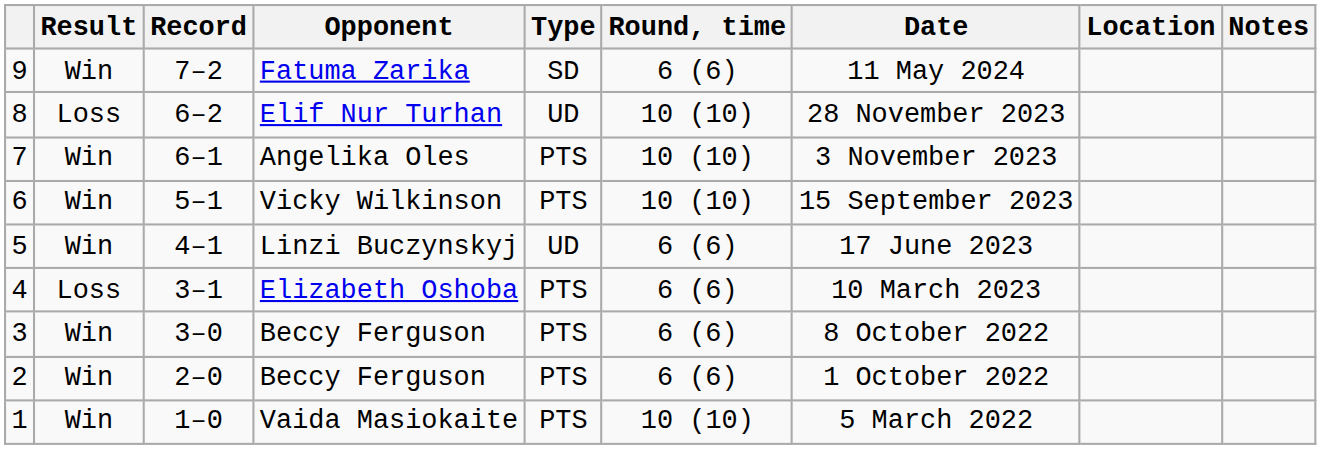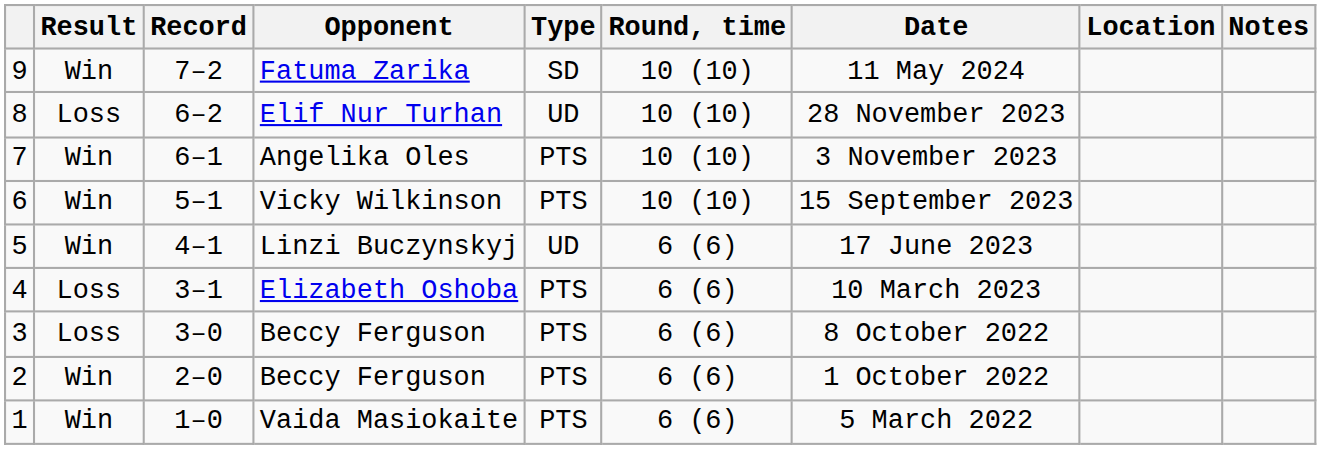 <table class="wikitable" style="text-align:center">
 <tr>
 <th></th>
 <th>Result</th>
 <th>Record</th>
 <th>Opponent</th>
 <th>Type</th>
 <th>Round, time</th>
 <th>Date</th>
 <th>Location</th>
 <th>Notes</th>
 </tr>
 <tr>
 <td>9</td>
 <td>Win</td>
 <td>7–2</td>
 <td align=left><a href='#'>Fatuma Zarika</a></td>
 <td>SD</td>
-<td>6 (6)</td>
+<td>10 (10)</td>
 <td>11 May 2024</td>
 <td align=left></td>
 <td align=left></td>
 </tr>
 <tr>
 <td>8</td>
 <td>Loss</td>
 <td>6–2</td>
 <td align=left><a href='#'>Elif Nur Turhan</a></td>
 <td>UD</td>
 <td>10 (10)</td>
 <td>28 November 2023</td>
 <td align=left></td>
 <td align=left></td>
 </tr>
 <tr>
 <td>7</td>
 <td>Win</td>
 <td>6–1</td>
 <td align=left>Angelika Oles</td>
 <td>PTS</td>
 <td>10 (10)</td>
 <td>3 November 2023</td>
 <td align=left></td>
 <td></td>
 </tr>
 <tr>
 <td>6</td>
 <td>Win</td>
 <td>5–1</td>
 <td align=left>Vicky Wilkinson</td>
 <td>PTS</td>
 <td>10 (10)</td>
 <td>15 September 2023</td>
 <td align=left></td>
 <td align=left></td>
 </tr>
 <tr>
 <td>5</td>
 <td>Win</td>
 <td>4–1</td>
 <td align=left>Linzi Buczynskyj</td>
 <td>UD</td>
 <td>6 (6)</td>
 <td>17 June 2023</td>
 <td align=left></td>
 <td></td>
 </tr>
 <tr>
 <td>4</td>
 <td>Loss</td>
 <td>3–1</td>
 <td align=left><a href='#'>Elizabeth Oshoba</a></td>
 <td>PTS</td>
 <td>6 (6)</td>
 <td>10 March 2023</td>
 <td align=left></td>
 <td></td>
 </tr>
 <tr>
 <td>3</td>
-<td>Win</td>
+<td>Loss</td>
 <td>3–0</td>
 <td align=left>Beccy Ferguson</td>
 <td>PTS</td>
 <td>6 (6)</td>
 <td>8 October 2022</td>
 <td align=left></td>
 <td></td>
 </tr>
 <tr>
 <td>2</td>
 <td>Win</td>
 <td>2–0</td>
 <td align=left>Beccy Ferguson</td>
 <td>PTS</td>
 <td>6 (6)</td>
 <td>1 October 2022</td>
 <td align=left></td>
 <td></td>
 </tr>
 <tr>
 <td>1</td>
 <td>Win</td>
 <td>1–0</td>
 <td align=left>Vaida Masiokaite</td>
 <td>PTS</td>
-<td>10 (10)</td>
+<td>6 (6)</td>
 <td>5 March 2022</td>
 <td align=left></td>
 <td></td>
 </tr>
 </table>
